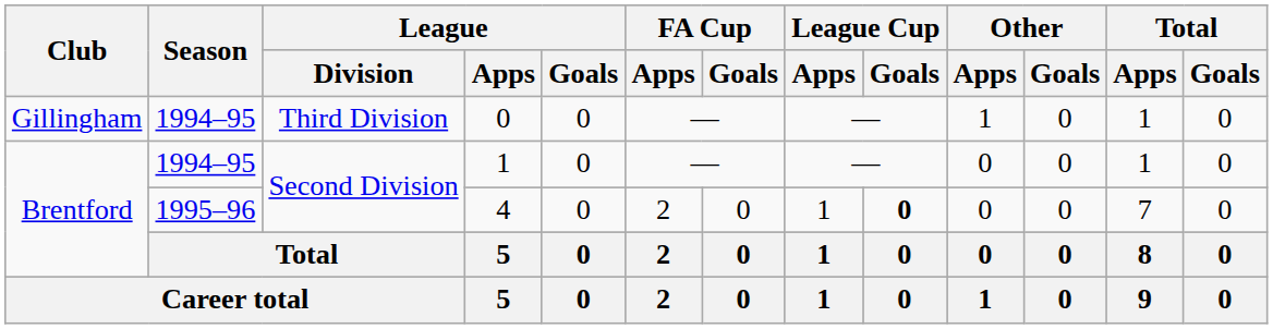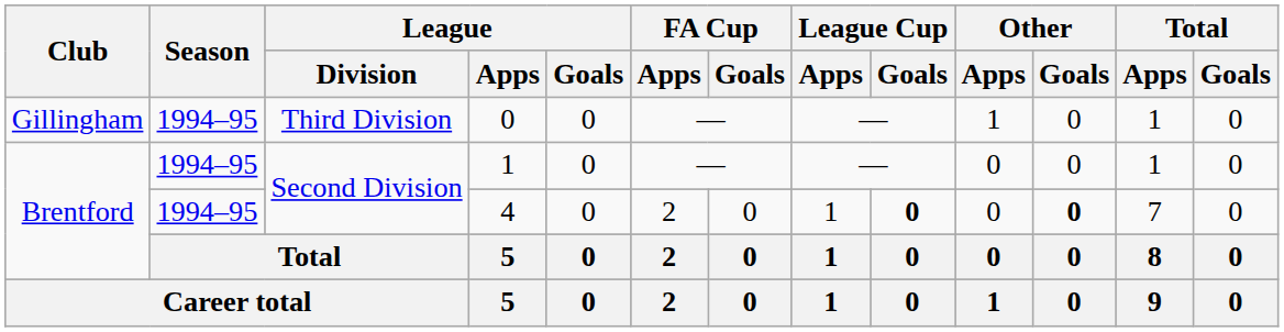 <table class="wikitable" style="text-align: center;">
 <tr>
 <th rowspan="2">Club</th>
 <th rowspan="2">Season</th>
 <th colspan="3">League</th>
 <th colspan="2">FA Cup</th>
 <th colspan="2">League Cup</th>
 <th colspan="2">Other</th>
 <th colspan="2">Total</th>
 </tr>
 <tr>
 <th>Division</th>
 <th>Apps</th>
 <th>Goals</th>
 <th>Apps</th>
 <th>Goals</th>
 <th>Apps</th>
 <th>Goals</th>
 <th>Apps</th>
 <th>Goals</th>
 <th>Apps</th>
 <th>Goals</th>
 </tr>
 <tr>
 <td><a href='#'>Gillingham</a></td>
 <td><a href='#'>1994–95</a></td>
 <td><a href='#'>Third Division</a></td>
 <td>0</td>
 <td>0</td>
 <td colspan="2">—</td>
 <td colspan="2">—</td>
 <td>1</td>
 <td>0</td>
 <td>1</td>
 <td>0</td>
 </tr>
 <tr>
 <td rowspan="3"><a href='#'>Brentford</a></td>
 <td><a href='#'>1994–95</a></td>
 <td rowspan="2"><a href='#'>Second Division</a></td>
 <td>1</td>
 <td>0</td>
 <td colspan="2">—</td>
 <td colspan="2">—</td>
 <td>0</td>
 <td>0</td>
 <td>1</td>
 <td>0</td>
 </tr>
 <tr>
-<td><a href='#'>1995–96</a></td>
+<td><a href='#'>1994–95</a></td>
 <td>4</td>
 <td>0</td>
 <td>2</td>
 <td>0</td>
 <td>1</td>
 <td><strong>0</strong></td>
 <td>0</td>
-<td>0</td>
+<td><strong>0</strong></td>
 <td>7</td>
 <td>0</td>
 </tr>
 <tr>
 <th colspan="2">Total</th>
 <th>5</th>
 <th>0</th>
 <th>2</th>
 <th>0</th>
 <th>1</th>
 <th>0</th>
 <th>0</th>
 <th>0</th>
 <th>8</th>
 <th>0</th>
 </tr>
 <tr>
 <th colspan="3">Career total</th>
 <th>5</th>
 <th>0</th>
 <th>2</th>
 <th>0</th>
 <th>1</th>
 <th>0</th>
 <th>1</th>
 <th>0</th>
 <th>9</th>
 <th>0</th>
 </tr>
 </table>
